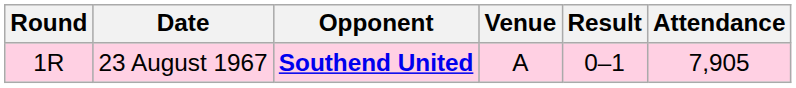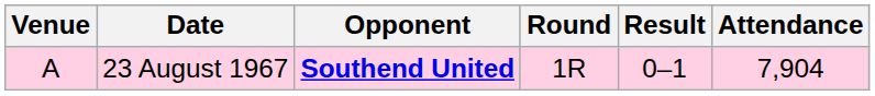 <table class="wikitable sortable" style="text-align:center;">
 <tr>
-<th>Round</th>
+<th>Venue</th>
 <th>Date</th>
 <th>Opponent</th>
-<th>Venue</th>
+<th>Round</th>
 <th>Result</th>
 <th>Attendance</th>
 </tr>
 <tr style="background:#ffd0e3;">
-<td>1R</td>
+<td>A</td>
 <td>23 August 1967</td>
 <td><strong><a href='#'>Southend United</a></strong></td>
-<td>A</td>
+<td>1R</td>
 <td>0–1</td>
-<td>7,905</td>
+<td>7,904</td>
 </tr>
 </table>
